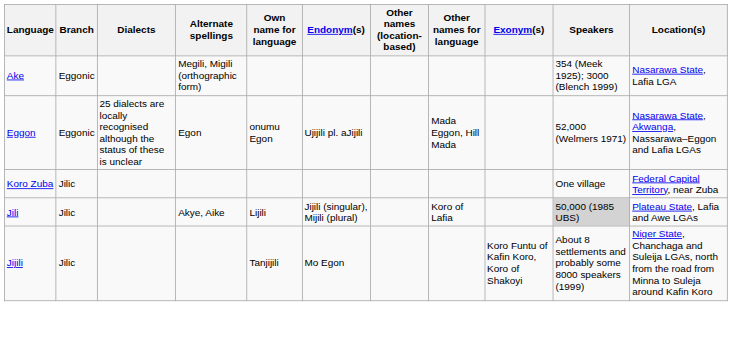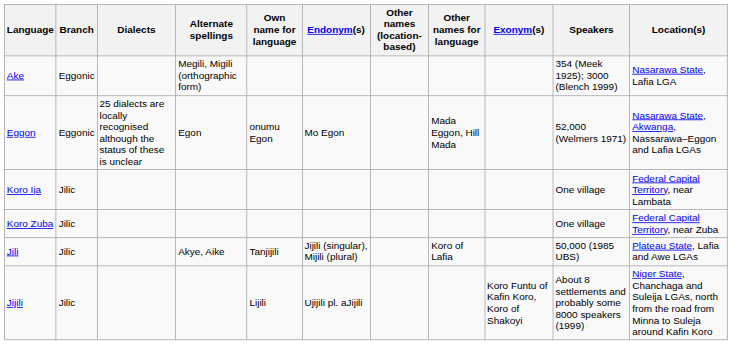 <table class="wikitable sortable" | style="font-size: 75%;" |>
 <tr>
 <th>Language</th>
 <th>Branch</th>
 <th>Dialects</th>
 <th>Alternate spellings</th>
 <th>Own name for language</th>
 <th><a href='#'>Endonym</a>(s)</th>
 <th>Other names (location-based)</th>
 <th>Other names for language</th>
 <th><a href='#'>Exonym</a>(s)</th>
 <th>Speakers</th>
 <th>Location(s)</th>
 </tr>
 <tr>
 <td><a href='#'>Ake</a></td>
 <td>Eggonic</td>
 <td></td>
 <td>Megili, Migili (orthographic form)</td>
 <td></td>
 <td></td>
 <td></td>
 <td></td>
 <td></td>
 <td>354 (Meek 1925); 3000 (Blench 1999)</td>
 <td><a href='#'>Nasarawa State</a>, Lafia LGA</td>
 </tr>
 <tr>
 <td><a href='#'>Eggon</a></td>
 <td>Eggonic</td>
 <td>25 dialects are locally recognised although the status of these is unclear</td>
 <td>Egon</td>
 <td>onumu Egon</td>
-<td>Ujijili pl. aJijili</td>
+<td>Mo Egon</td>
 <td></td>
 <td>Mada Eggon, Hill Mada</td>
 <td></td>
 <td>52,000 (Welmers 1971)</td>
 <td><a href='#'>Nasarawa State</a>, <a href='#'>Akwanga</a>, Nassarawa–Eggon and Lafia LGAs</td>
+</tr>
+<tr>
+<td><a href='#'>Koro Ija</a></td>
+<td>Jilic</td>
+<td></td>
+<td></td>
+<td></td>
+<td></td>
+<td></td>
+<td></td>
+<td></td>
+<td>One village</td>
+<td><a href='#'>Federal Capital Territory</a>, near Lambata</td>
 </tr>
 <tr>
 <td><a href='#'>Koro Zuba</a></td>
 <td>Jilic</td>
 <td></td>
 <td></td>
 <td></td>
 <td></td>
 <td></td>
 <td></td>
 <td></td>
 <td>One village</td>
 <td><a href='#'>Federal Capital Territory</a>, near Zuba</td>
 </tr>
 <tr>
 <td><a href='#'>Jili</a></td>
 <td>Jilic</td>
 <td></td>
 <td>Akye, Aike</td>
-<td>Lijili</td>
+<td>Tanjijili</td>
 <td>Jijili (singular), Mijili (plural)</td>
 <td></td>
 <td>Koro of Lafia</td>
 <td></td>
-<td style="background: lightgrey;">50,000 (1985 UBS)</td>
+<td>50,000 (1985 UBS)</td>
 <td><a href='#'>Plateau State</a>, Lafia and Awe LGAs</td>
 </tr>
 <tr>
 <td><a href='#'>Jijili</a></td>
 <td>Jilic</td>
 <td></td>
 <td></td>
-<td>Tanjijili</td>
-<td>Mo Egon</td>
+<td>Lijili</td>
+<td>Ujijili pl. aJijili</td>
 <td></td>
 <td></td>
 <td>Koro Funtu of Kafin Koro, Koro of Shakoyi</td>
 <td>About 8 settlements and probably some 8000 speakers (1999)</td>
 <td><a href='#'>Niger State</a>, Chanchaga and Suleija LGAs, north from the road from Minna to Suleja around Kafin Koro</td>
 </tr>
 </table>
